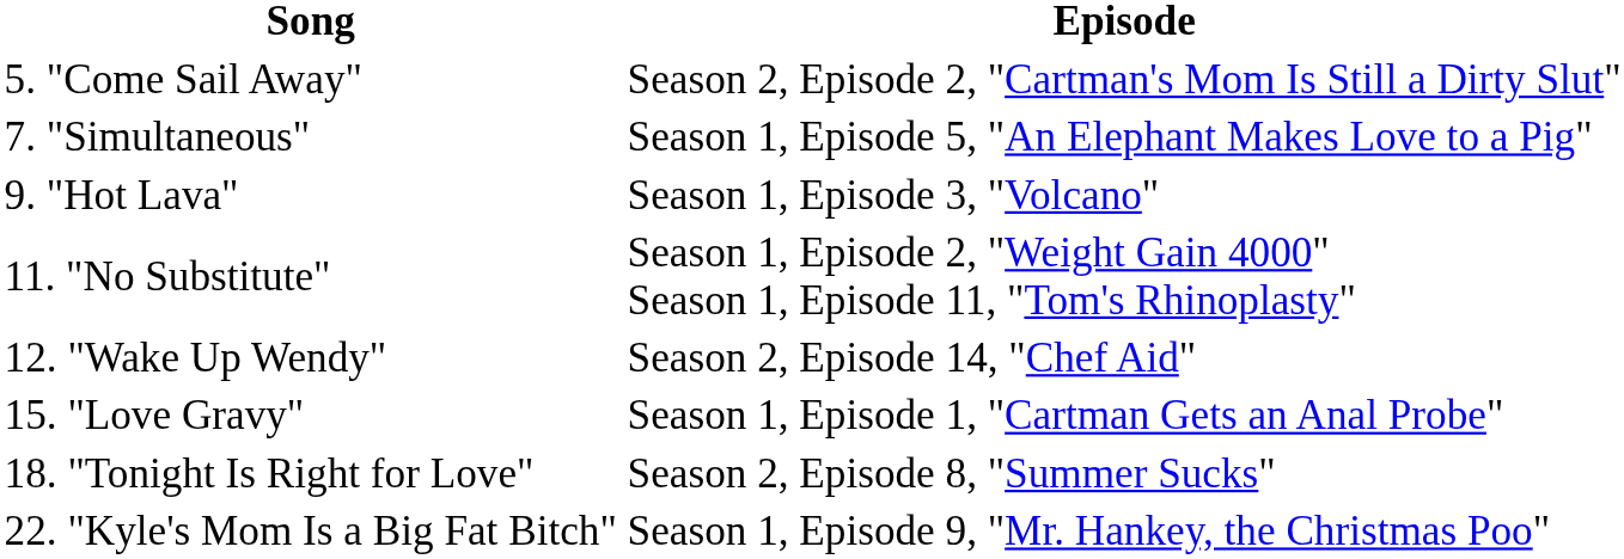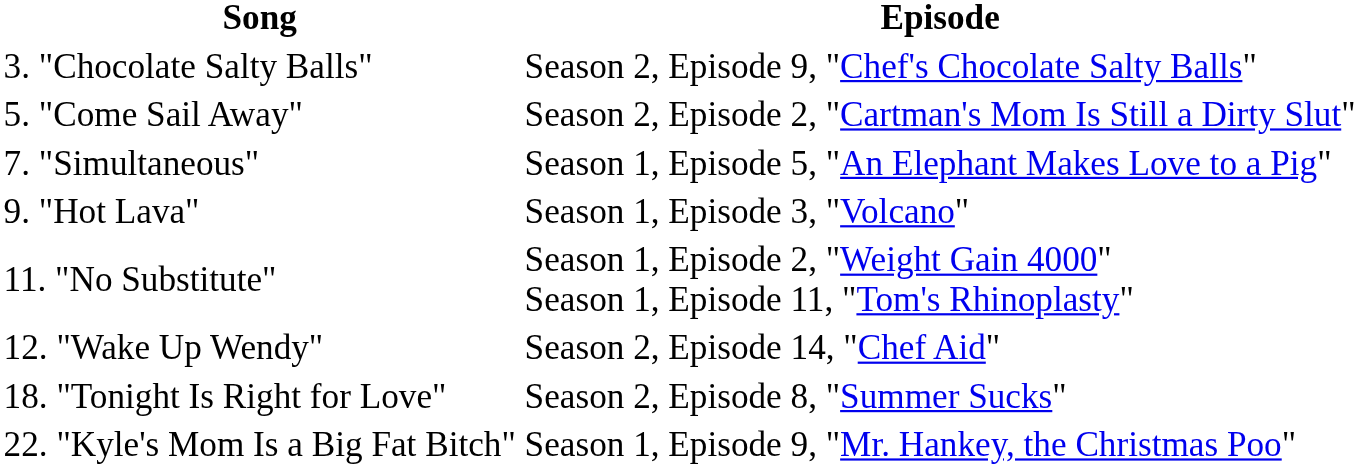 <table>
 <tr>
 <th>Song</th>
 <th>Episode</th>
+</tr>
+<tr>
+<td>3. "Chocolate Salty Balls"</td>
+<td>Season 2, Episode 9, "<a href='#'>Chef's Chocolate Salty Balls</a>"</td>
 </tr>
 <tr>
 <td>5. "Come Sail Away"</td>
 <td>Season 2, Episode 2, "<a href='#'>Cartman's Mom Is Still a Dirty Slut</a>"</td>
 </tr>
 <tr>
 <td>7. "Simultaneous"</td>
 <td>Season 1, Episode 5, "<a href='#'>An Elephant Makes Love to a Pig</a>"</td>
 </tr>
 <tr>
 <td>9. "Hot Lava"</td>
 <td>Season 1, Episode 3, "<a href='#'>Volcano</a>"</td>
 </tr>
 <tr>
 <td>11. "No Substitute"</td>
 <td>Season 1, Episode 2, "<a href='#'>Weight Gain 4000</a>"<br>Season 1, Episode 11, "<a href='#'>Tom's Rhinoplasty</a>"</td>
 </tr>
 <tr>
 <td>12. "Wake Up Wendy"</td>
 <td>Season 2, Episode 14, "<a href='#'>Chef Aid</a>"</td>
 </tr>
 <tr>
-<td>15. "Love Gravy"</td>
-<td>Season 1, Episode 1, "<a href='#'>Cartman Gets an Anal Probe</a>"</td>
-</tr>
-<tr>
 <td>18. "Tonight Is Right for Love"</td>
 <td>Season 2, Episode 8, "<a href='#'>Summer Sucks</a>"</td>
 </tr>
 <tr>
 <td>22. "Kyle's Mom Is a Big Fat Bitch"</td>
 <td>Season 1, Episode 9, "<a href='#'>Mr. Hankey, the Christmas Poo</a>"</td>
 </tr>
 </table>
